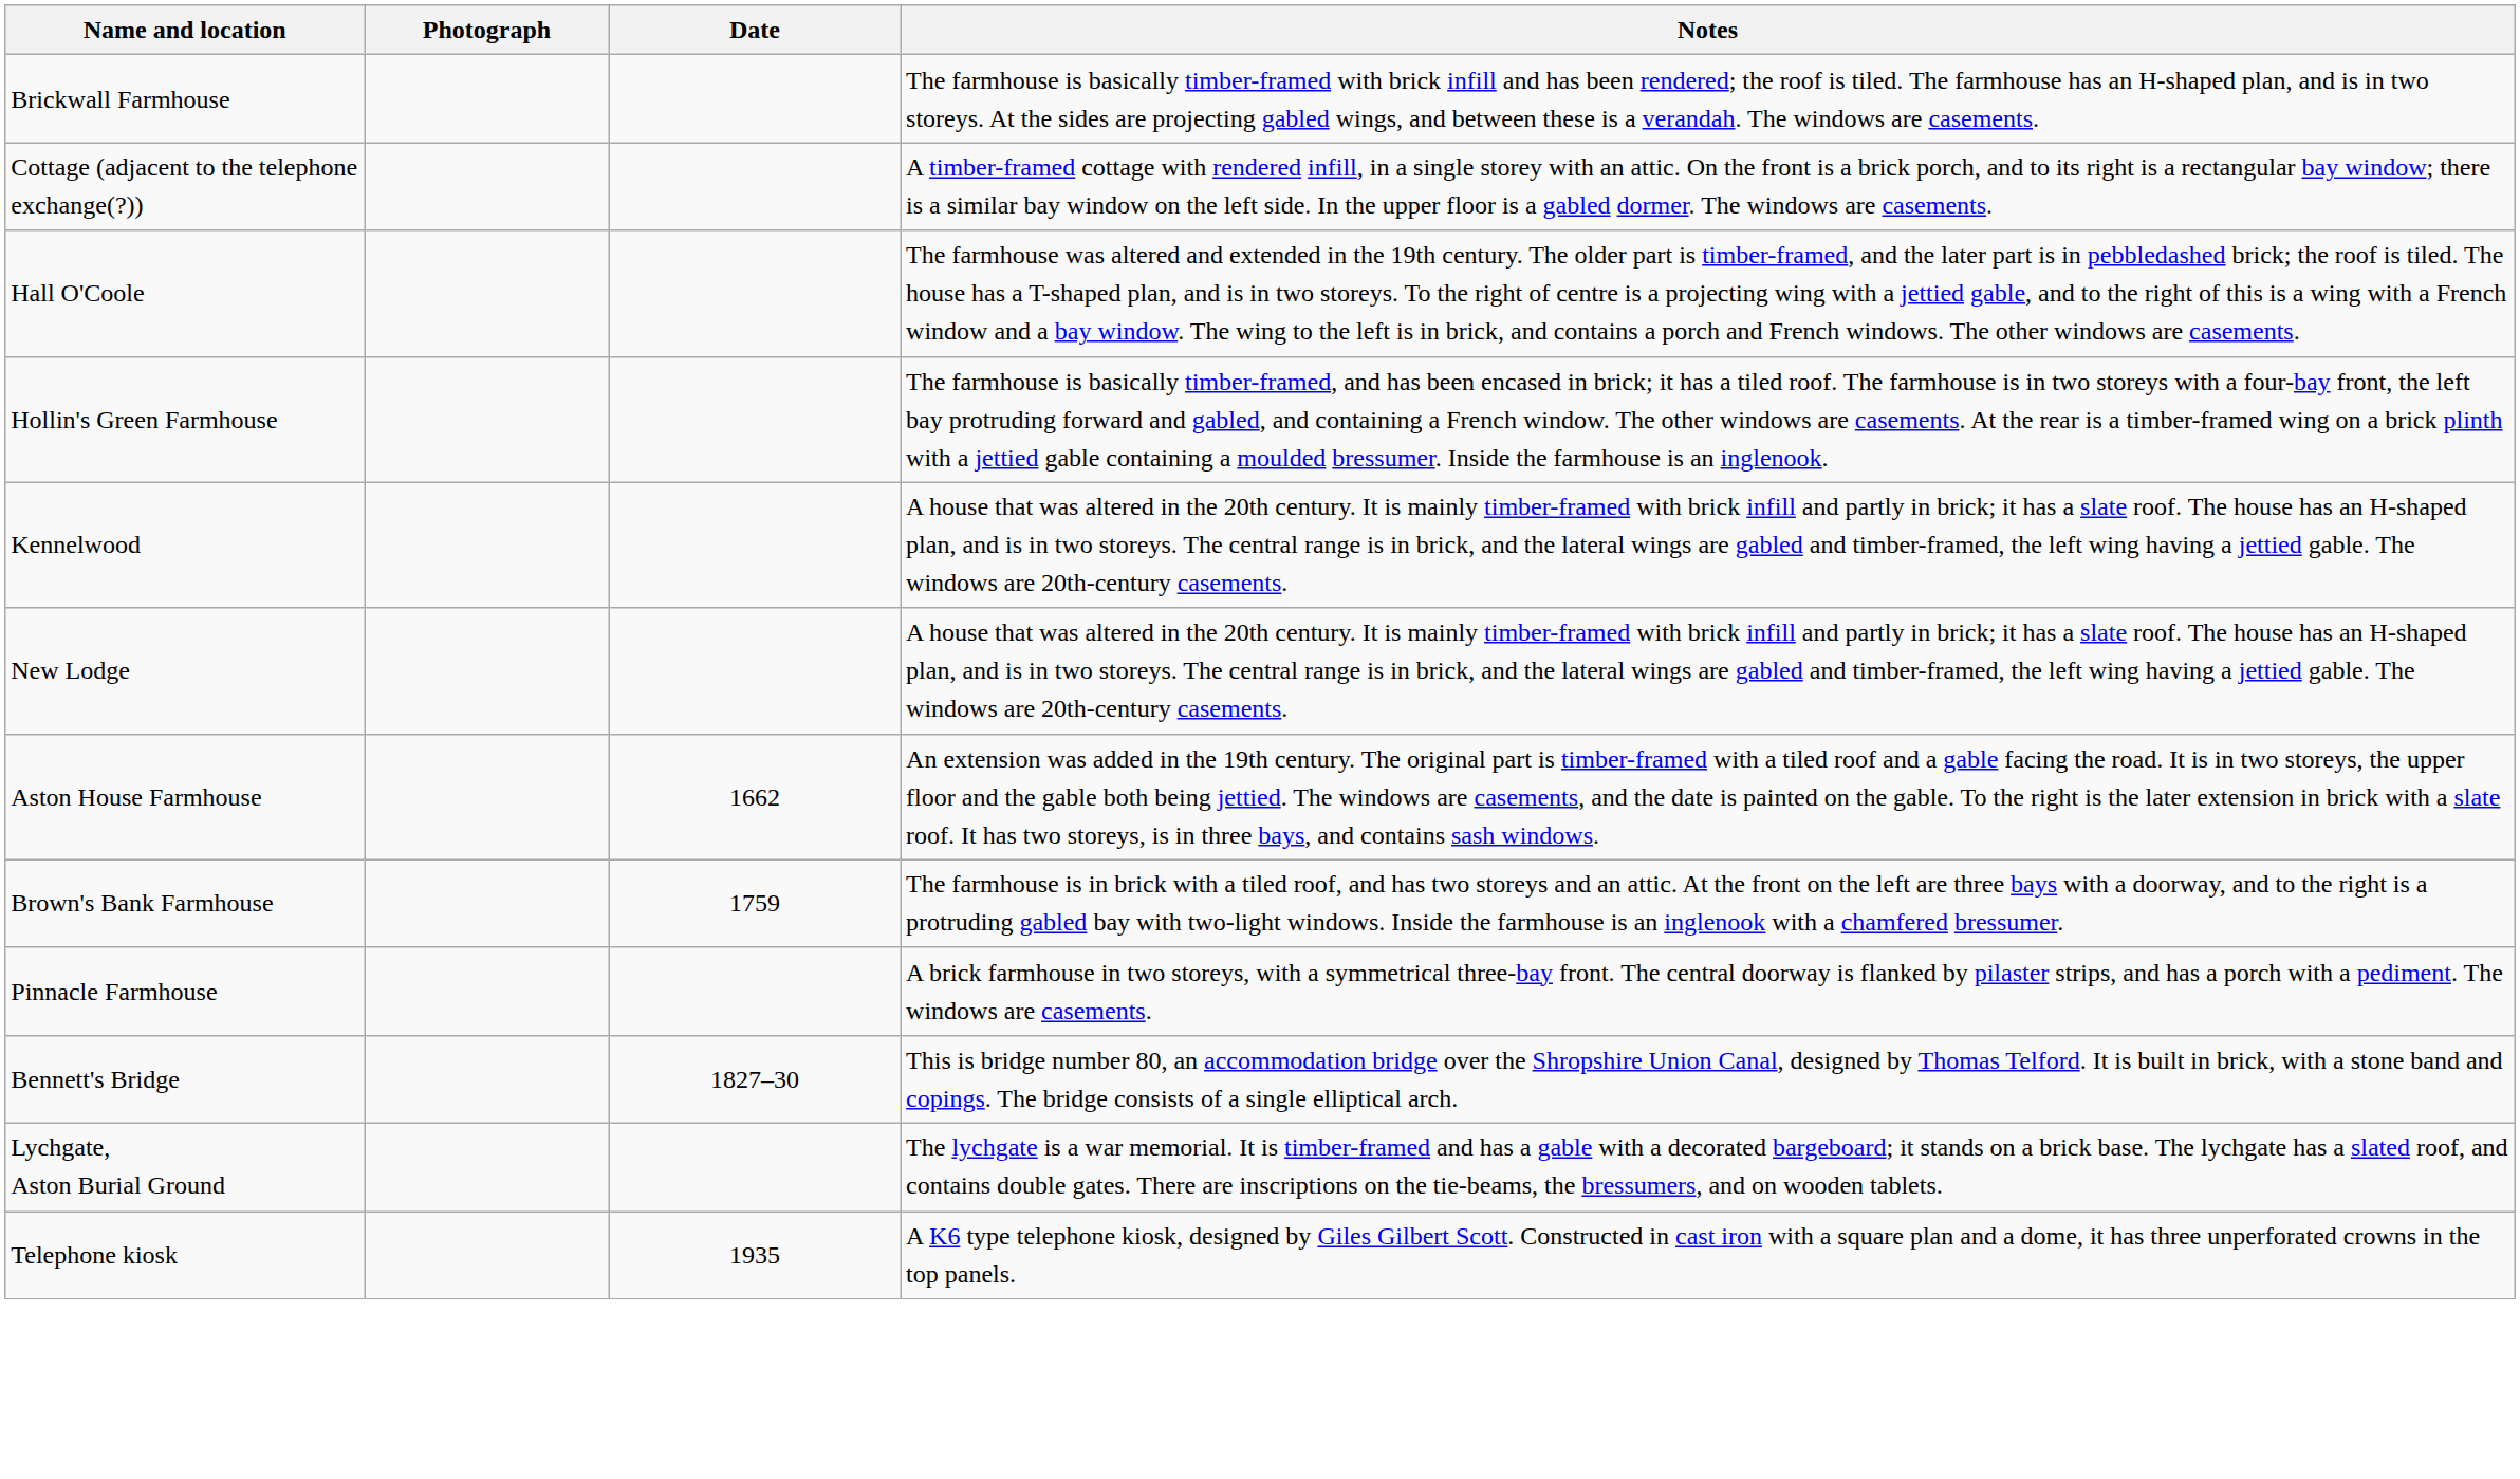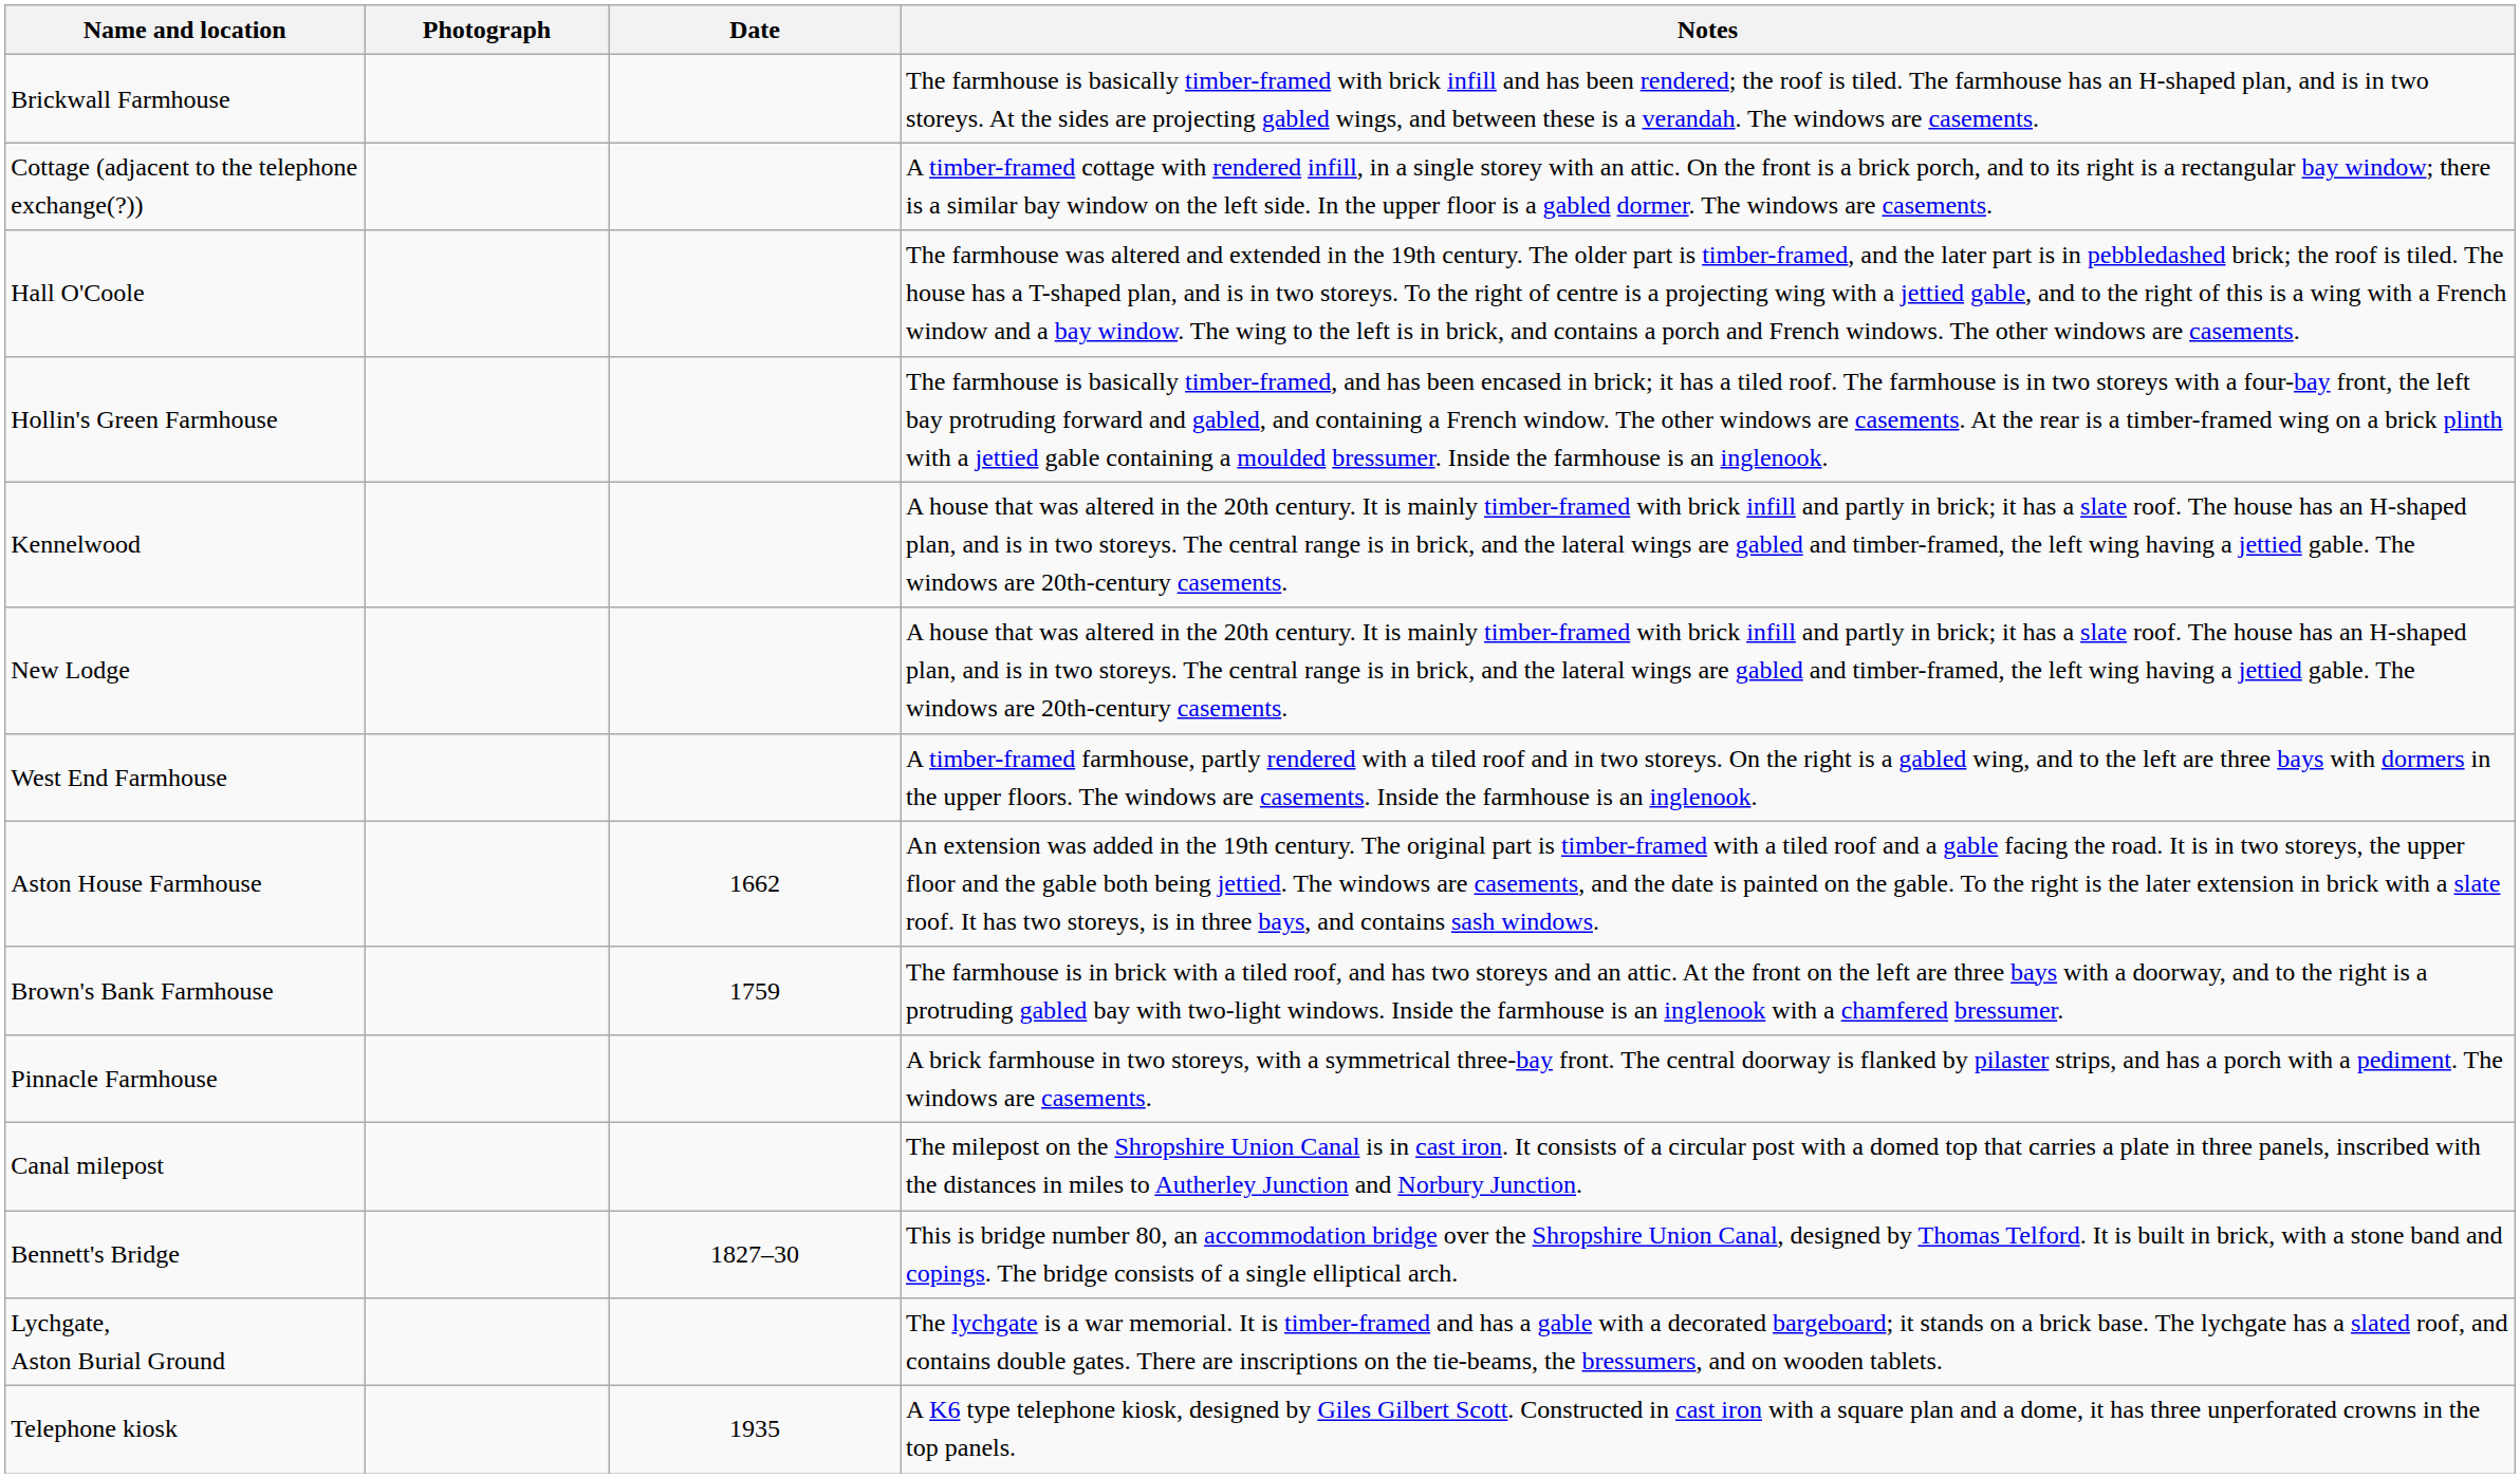 <table class="wikitable sortable plainrowheaders" style="width:100%;border:0px;text-align:left;line-height:150%;">
 <tr>
 <th scope="col"  style="width:150px">Name and location</th>
 <th scope="col"  style="width:100px" class="unsortable">Photograph</th>
 <th scope="col"  style="width:120px">Date</th>
 <th scope="col"  style="width:700px" class="unsortable">Notes</th>
 </tr>
 <tr>
 <td>Brickwall Farmhouse<br><small></small></td>
 <td></td>
 <td align="center"></td>
 <td>The farmhouse is basically <a href='#'>timber-framed</a> with brick <a href='#'>infill</a> and has been <a href='#'>rendered</a>; the roof is tiled.  The farmhouse has an H-shaped plan, and is in two storeys.  At the sides are projecting <a href='#'>gabled</a> wings, and between these is a <a href='#'>verandah</a>.  The windows are <a href='#'>casements</a>.</td>
 </tr>
 <tr>
 <td>Cottage (adjacent to the telephone exchange(?))<br><small></small></td>
 <td></td>
 <td align="center"></td>
 <td>A <a href='#'>timber-framed</a> cottage with <a href='#'>rendered</a> <a href='#'>infill</a>, in a single storey with an attic.  On the front is a brick porch, and to its right is a rectangular <a href='#'>bay window</a>; there is a similar bay window on the left side.  In the upper floor is a <a href='#'>gabled</a> <a href='#'>dormer</a>.  The windows are <a href='#'>casements</a>.</td>
 </tr>
 <tr>
 <td>Hall O'Coole<br><small></small></td>
 <td></td>
 <td align="center"></td>
 <td>The farmhouse was altered and extended in the 19th century.  The older part is <a href='#'>timber-framed</a>, and the later part is in <a href='#'>pebbledashed</a> brick; the roof is tiled.  The house has a T-shaped plan, and is in two storeys.  To the right of centre is a projecting wing with a <a href='#'>jettied</a> <a href='#'>gable</a>, and to the right of this is a wing with a French window and a <a href='#'>bay window</a>.  The wing to the left is in brick, and contains a porch and French windows.  The other windows are <a href='#'>casements</a>.</td>
 </tr>
 <tr>
 <td>Hollin's Green Farmhouse<br><small></small></td>
 <td></td>
 <td align="center"></td>
 <td>The farmhouse is basically <a href='#'>timber-framed</a>, and has been encased in brick; it has a tiled roof.  The farmhouse is in two storeys with a four-<a href='#'>bay</a> front, the left bay protruding forward and <a href='#'>gabled</a>, and containing a French window.  The other windows are <a href='#'>casements</a>.  At the rear is a timber-framed wing on a brick <a href='#'>plinth</a> with a <a href='#'>jettied</a> gable containing a <a href='#'>moulded</a> <a href='#'>bressumer</a>.  Inside the farmhouse is an <a href='#'>inglenook</a>.</td>
 </tr>
 <tr>
 <td>Kennelwood<br><small></small></td>
 <td></td>
 <td align="center"></td>
 <td>A house that was altered in the 20th century.  It is mainly <a href='#'>timber-framed</a> with brick <a href='#'>infill</a> and partly in brick; it has a <a href='#'>slate</a> roof.  The house has an H-shaped plan, and is in two storeys.  The central range is in brick, and the lateral wings are <a href='#'>gabled</a> and timber-framed, the left wing having a <a href='#'>jettied</a> gable.  The windows are 20th-century <a href='#'>casements</a>.</td>
 </tr>
 <tr>
 <td>New Lodge<br><small></small></td>
 <td></td>
 <td align="center"></td>
 <td>A house that was altered in the 20th century.  It is mainly <a href='#'>timber-framed</a> with brick <a href='#'>infill</a> and partly in brick; it has a <a href='#'>slate</a> roof.  The house has an H-shaped plan, and is in two storeys.  The central range is in brick, and the lateral wings are <a href='#'>gabled</a> and timber-framed, the left wing having a <a href='#'>jettied</a> gable.  The windows are 20th-century <a href='#'>casements</a>.</td>
 </tr>
 <tr>
+<td>West End Farmhouse<br><small></small></td>
+<td></td>
+<td align="center"></td>
+<td>A <a href='#'>timber-framed</a> farmhouse, partly <a href='#'>rendered</a> with a tiled roof and in two storeys.  On the right is a <a href='#'>gabled</a>  wing, and to the left are three <a href='#'>bays</a> with <a href='#'>dormers</a> in the upper floors.  The windows are <a href='#'>casements</a>.  Inside the farmhouse is an <a href='#'>inglenook</a>.</td>
+</tr>
+<tr>
 <td>Aston House Farmhouse<br><small></small></td>
 <td></td>
 <td align="center">1662</td>
 <td>An extension was added in the 19th century.  The original part is <a href='#'>timber-framed</a> with a tiled roof and a <a href='#'>gable</a> facing the road.  It is in two storeys, the upper floor and the gable both being <a href='#'>jettied</a>.  The windows are <a href='#'>casements</a>, and the date is painted on the gable.  To the right is the later extension in brick with a <a href='#'>slate</a> roof.  It has two storeys, is in three <a href='#'>bays</a>, and contains <a href='#'>sash windows</a>.</td>
 </tr>
 <tr>
 <td>Brown's Bank Farmhouse<br><small></small></td>
 <td></td>
 <td align="center">1759</td>
 <td>The farmhouse is in brick with a tiled roof, and has two storeys and an attic.  At the front on the left are three <a href='#'>bays</a> with a doorway, and to the right is a protruding <a href='#'>gabled</a> bay with two-light windows.  Inside the farmhouse is an <a href='#'>inglenook</a> with a <a href='#'>chamfered</a> <a href='#'>bressumer</a>.</td>
 </tr>
 <tr>
 <td>Pinnacle Farmhouse<br><small></small></td>
 <td></td>
 <td align="center"></td>
 <td>A brick farmhouse in two storeys, with a symmetrical three-<a href='#'>bay</a> front.  The central doorway is flanked by <a href='#'>pilaster</a> strips, and has a porch with a <a href='#'>pediment</a>.  The windows are <a href='#'>casements</a>.</td>
+</tr>
+<tr>
+<td>Canal milepost<br><small></small></td>
+<td></td>
+<td align="center"></td>
+<td>The milepost on the <a href='#'>Shropshire Union Canal</a> is in <a href='#'>cast iron</a>.  It consists of a circular post with a domed top that carries a plate in three panels, inscribed with the distances in miles to <a href='#'>Autherley Junction</a> and <a href='#'>Norbury Junction</a>.</td>
 </tr>
 <tr>
 <td>Bennett's Bridge<br><small></small></td>
 <td></td>
 <td align="center">1827–30</td>
 <td>This is bridge number 80, an <a href='#'>accommodation bridge</a> over the <a href='#'>Shropshire Union Canal</a>, designed by <a href='#'>Thomas Telford</a>.  It is built in brick, with a stone band and <a href='#'>copings</a>.  The bridge consists of a single elliptical arch.</td>
 </tr>
 <tr>
 <td>Lychgate,<br>Aston Burial Ground<br><small></small></td>
 <td></td>
 <td align="center"></td>
 <td>The <a href='#'>lychgate</a> is a war memorial.  It is <a href='#'>timber-framed</a> and has a <a href='#'>gable</a> with a decorated <a href='#'>bargeboard</a>; it stands on a brick base.  The lychgate has a <a href='#'>slated</a> roof, and contains double gates.  There are inscriptions on the tie-beams, the <a href='#'>bressumers</a>, and on wooden tablets.</td>
 </tr>
 <tr>
 <td>Telephone kiosk<br><small></small></td>
 <td></td>
 <td align="center">1935</td>
 <td>A <a href='#'>K6</a> type telephone kiosk, designed by <a href='#'>Giles Gilbert Scott</a>.  Constructed in <a href='#'>cast iron</a> with a square plan and a dome, it has three unperforated crowns in the top panels.</td>
 </tr>
 <tr>
 </tr>
 </table>
